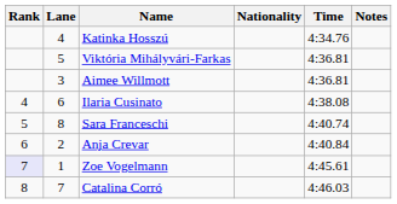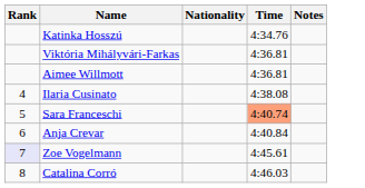 <table class="wikitable sortable" style="text-align:center">
 <tr>
 <th>Rank</th>
-<th>Lane</th>
 <th>Name</th>
 <th>Nationality</th>
 <th>Time</th>
 <th>Notes</th>
 </tr>
 <tr>
 <td></td>
-<td>4</td>
 <td align=left><a href='#'>Katinka Hosszú</a></td>
 <td align=left></td>
 <td>4:34.76</td>
 <td></td>
 </tr>
 <tr>
 <td></td>
-<td>5</td>
 <td align=left><a href='#'>Viktória Mihályvári-Farkas</a></td>
 <td align=left></td>
 <td>4:36.81</td>
 <td></td>
 </tr>
 <tr>
 <td></td>
-<td>3</td>
 <td align=left><a href='#'>Aimee Willmott</a></td>
 <td align=left></td>
 <td>4:36.81</td>
 <td></td>
 </tr>
 <tr>
 <td>4</td>
-<td>6</td>
 <td align=left><a href='#'>Ilaria Cusinato</a></td>
 <td align=left></td>
 <td>4:38.08</td>
 <td></td>
 </tr>
 <tr>
 <td>5</td>
-<td>8</td>
 <td align=left><a href='#'>Sara Franceschi</a></td>
 <td align=left></td>
-<td>4:40.74</td>
+<td style="background: lightsalmon;">4:40.74</td>
 <td></td>
 </tr>
 <tr>
 <td>6</td>
-<td>2</td>
 <td align=left><a href='#'>Anja Crevar</a></td>
 <td align=left></td>
 <td>4:40.84</td>
 <td></td>
 </tr>
 <tr>
 <td style="background: lavender;">7</td>
-<td>1</td>
 <td align=left><a href='#'>Zoe Vogelmann</a></td>
 <td align=left></td>
 <td>4:45.61</td>
 <td></td>
 </tr>
 <tr>
 <td>8</td>
-<td>7</td>
 <td align=left><a href='#'>Catalina Corró</a></td>
 <td align=left></td>
 <td>4:46.03</td>
 <td></td>
 </tr>
 </table>
